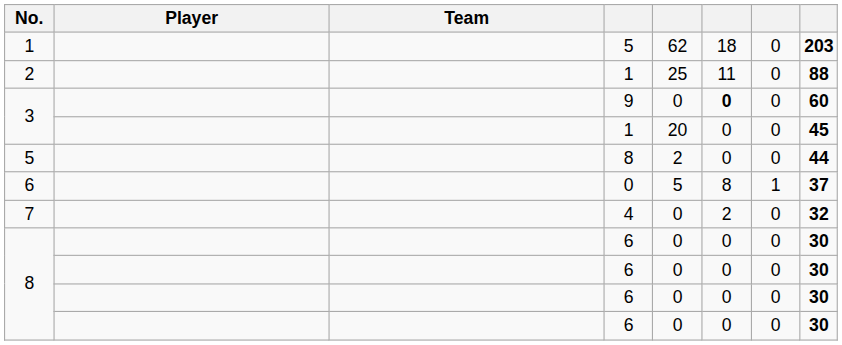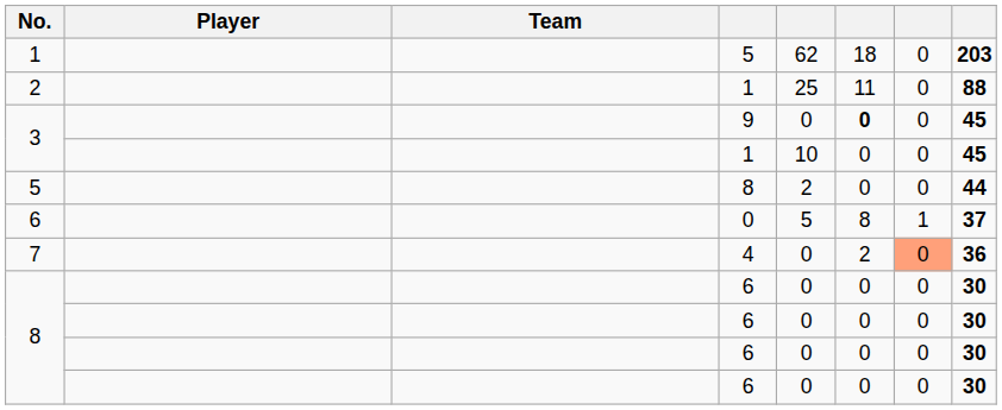 <table class="wikitable sortable" style="text-align:center;width:60%">
 <tr>
 <th style="width:6%">No.</th>
 <th style="width:34%">Player</th>
 <th style="width:34%">Team</th>
 <th style="width:6%"></th>
 <th style="width:6%"></th>
 <th style="width:6%"></th>
 <th style="width:6%"></th>
 <th style="width:6%"></th>
 </tr>
 <tr>
 <td>1</td>
 <td style="text-align:left"></td>
 <td style="text-align:left"></td>
 <td>5</td>
 <td>62</td>
 <td>18</td>
 <td>0</td>
 <td><strong>203</strong></td>
 </tr>
 <tr>
 <td>2</td>
 <td style="text-align:left"></td>
 <td style="text-align:left"></td>
 <td>1</td>
 <td>25</td>
 <td>11</td>
 <td>0</td>
 <td><strong>88</strong></td>
 </tr>
 <tr>
 <td rowspan="2">3</td>
 <td style="text-align:left"></td>
 <td style="text-align:left"></td>
 <td>9</td>
 <td>0</td>
 <td><strong>0</strong></td>
 <td>0</td>
-<td><strong>60</strong></td>
+<td><strong>45</strong></td>
 </tr>
 <tr>
 <td style="text-align:left"></td>
 <td style="text-align:left"></td>
 <td>1</td>
-<td>20</td>
+<td>10</td>
 <td>0</td>
 <td>0</td>
 <td><strong>45</strong></td>
 </tr>
 <tr>
 <td>5</td>
 <td style="text-align:left"></td>
 <td style="text-align:left"></td>
 <td>8</td>
 <td>2</td>
 <td>0</td>
 <td>0</td>
 <td><strong>44</strong></td>
 </tr>
 <tr>
 <td>6</td>
 <td style="text-align:left"></td>
 <td style="text-align:left"></td>
 <td>0</td>
 <td>5</td>
 <td>8</td>
 <td>1</td>
 <td><strong>37</strong></td>
 </tr>
 <tr>
 <td>7</td>
 <td style="text-align:left"></td>
 <td style="text-align:left"></td>
 <td>4</td>
 <td>0</td>
 <td>2</td>
-<td>0</td>
-<td><strong>32</strong></td>
+<td style="background: lightsalmon;">0</td>
+<td><strong>36</strong></td>
 </tr>
 <tr>
 <td rowspan="4">8</td>
 <td style="text-align:left"></td>
 <td style="text-align:left"></td>
 <td>6</td>
 <td>0</td>
 <td>0</td>
 <td>0</td>
 <td><strong>30</strong></td>
 </tr>
 <tr>
 <td style="text-align:left"></td>
 <td style="text-align:left"></td>
 <td>6</td>
 <td>0</td>
 <td>0</td>
 <td>0</td>
 <td><strong>30</strong></td>
 </tr>
 <tr>
 <td style="text-align:left"></td>
 <td style="text-align:left"></td>
 <td>6</td>
 <td>0</td>
 <td>0</td>
 <td>0</td>
 <td><strong>30</strong></td>
 </tr>
 <tr>
 <td style="text-align:left"></td>
 <td style="text-align:left"></td>
 <td>6</td>
 <td>0</td>
 <td>0</td>
 <td>0</td>
 <td><strong>30</strong></td>
 </tr>
 </table>
